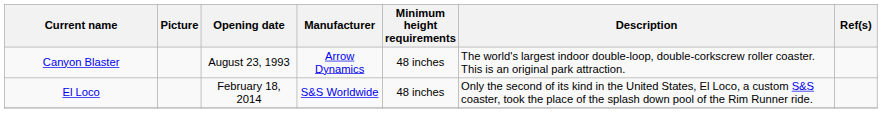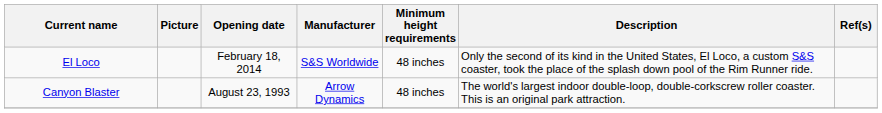 <table class="wikitable sortable" style="text-align: center">
 <tr>
 <th style="width:20%;">Current name</th>
 <th>Picture</th>
 <th style="width:12%;">Opening date</th>
 <th style="width:10%;">Manufacturer</th>
 <th>Minimum height requirements</th>
 <th class="unsortable" style="width:50%;">Description</th>
 <th class="unsortable" style="width:5%;">Ref(s)</th>
 </tr>
 <tr>
+<td><a href='#'>El Loco</a></td>
+<td> </td>
+<td>February 18, 2014</td>
+<td><a href='#'>S&S Worldwide</a></td>
+<td>48 inches</td>
+<td style="text-align:left;">Only the second of its kind in the United States, El Loco, a custom <a href='#'>S&S</a> coaster, took the place of the splash down pool of the Rim Runner ride.</td>
+<td></td>
+</tr>
+<tr>
 <td><a href='#'>Canyon Blaster</a></td>
 <td> </td>
 <td>August 23, 1993</td>
 <td><a href='#'>Arrow Dynamics</a></td>
 <td>48 inches</td>
 <td style="text-align:left;">The world's largest indoor double-loop, double-corkscrew roller coaster. This is an original park attraction.</td>
 <td></td>
 </tr>
 <tr>
-<td><a href='#'>El Loco</a></td>
-<td> </td>
-<td>February 18, 2014</td>
-<td><a href='#'>S&S Worldwide</a></td>
-<td>48 inches</td>
-<td style="text-align:left;">Only the second of its kind in the United States, El Loco, a custom <a href='#'>S&S</a> coaster, took the place of the splash down pool of the Rim Runner ride.</td>
-<td></td>
-</tr>
-<tr>
 </tr>
 </table>
